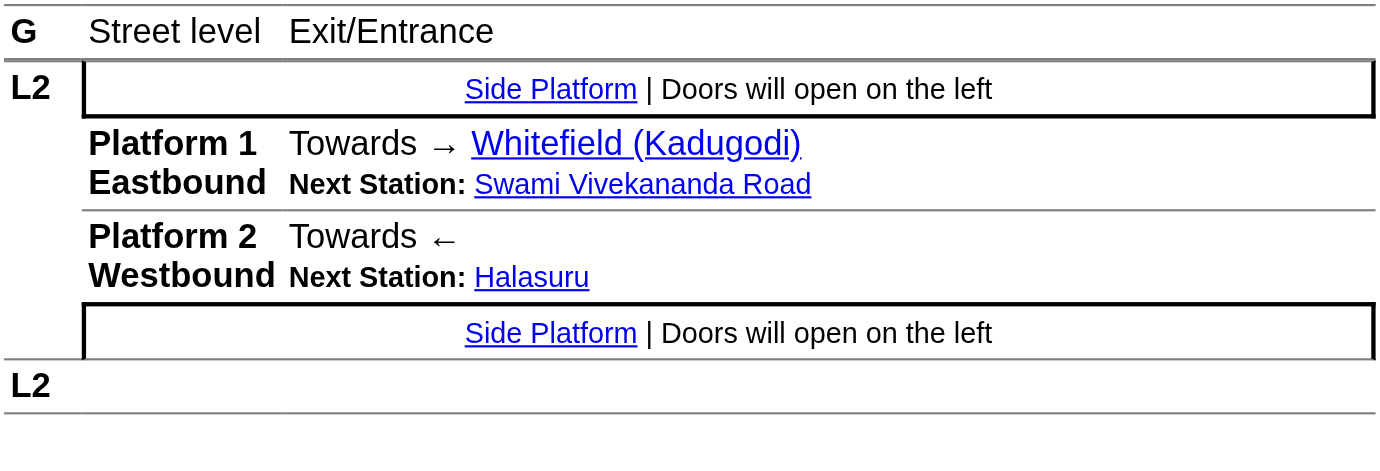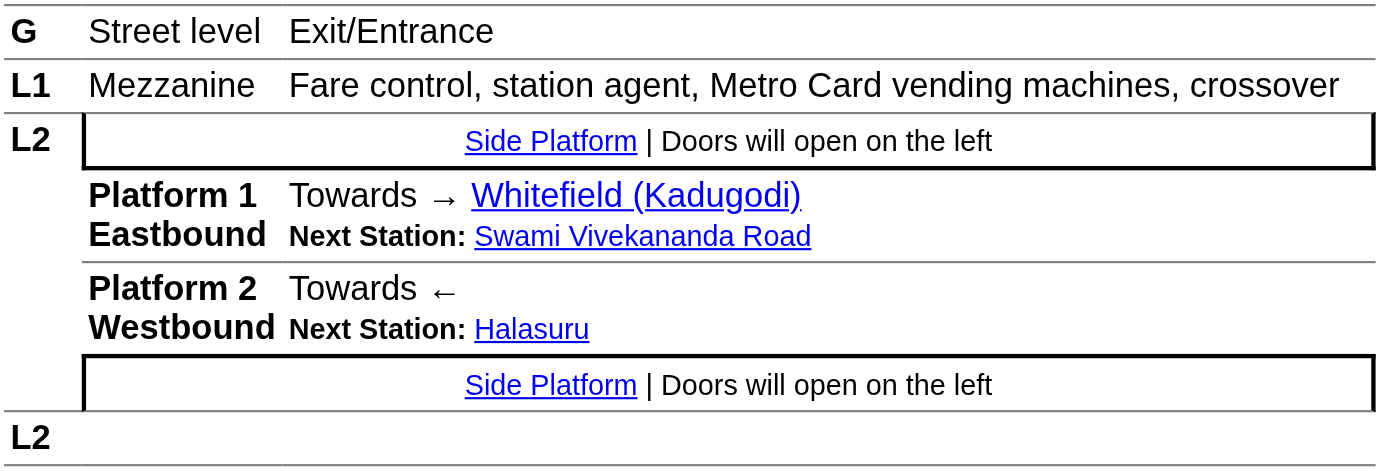 <table table border=0 cellspacing=0 cellpadding=3>
 <tr>
 <td style="border-bottom:solid 1px gray;border-top:solid 1px gray;" width=30 valign=top><strong>G</strong></td>
 <td style="border-top:solid 1px gray;border-bottom:solid 1px gray;" width=85 valign=top>Street level</td>
 <td style="border-top:solid 1px gray;border-bottom:solid 1px gray;" width=500 valign=top>Exit/Entrance</td>
+</tr>
+<tr>
+<td valign=top><strong>L1</strong></td>
+<td valign=top>Mezzanine</td>
+<td valign=top>Fare control, station agent, Metro Card vending machines, crossover<br></td>
 </tr>
 <tr>
 <td style="border-top:solid 1px gray;border-bottom:solid 1px gray;" width=30 rowspan=4 valign=top><strong>L2</strong></td>
 <td style="border-top:solid 1px gray;border-right:solid 2px black;border-left:solid 2px black;border-bottom:solid 2px black;text-align:center;" colspan=2><small><a href='#'>Side Platform</a> | Doors will open on the left </small></td>
 </tr>
 <tr>
 <td style="border-bottom:solid 1px gray;" width=85><span><strong>Platform 1</strong><br><strong>Eastbound</strong></span></td>
 <td style="border-bottom:solid 1px gray;" width=500>Towards → <a href='#'>Whitefield (Kadugodi)</a><br><small><strong>Next Station:</strong> <a href='#'>Swami Vivekananda Road</a></small></td>
 </tr>
 <tr>
 <td><span><strong>Platform 2 Westbound</strong></span></td>
 <td>Towards ← <br><small><strong>Next Station:</strong> <a href='#'>Halasuru</a></small></td>
 </tr>
 <tr>
 <td style="border-top:solid 2px black;border-right:solid 2px black;border-left:solid 2px black;border-bottom:solid 1px gray;" colspan=2 align=center><small><a href='#'>Side Platform</a> | Doors will open on the left </small></td>
 </tr>
 <tr>
 <td style="border-bottom:solid 1px gray;" width=30 rowspan=2 valign=top><strong>L2</strong></td>
 <td style="border-bottom:solid 1px gray;" width=85></td>
 <td style="border-bottom:solid 1px gray;" width=500></td>
 </tr>
 <tr>
 </tr>
 </table>
